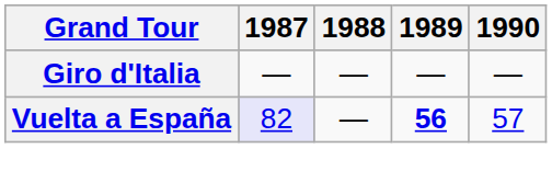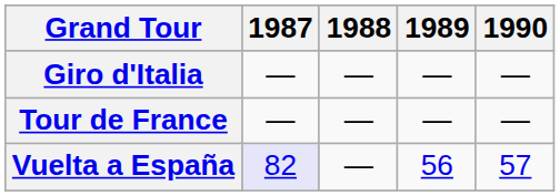 <table class="wikitable plainrowheaders">
 <tr>
 <th scope="col"><a href='#'>Grand Tour</a></th>
 <th scope="col">1987</th>
 <th scope="col">1988</th>
 <th scope="col">1989</th>
 <th scope="col">1990</th>
 </tr>
 <tr style="text-align:center;">
 <th scope="row"> <a href='#'>Giro d'Italia</a></th>
 <td>—</td>
 <td>—</td>
 <td>—</td>
 <td>—</td>
 </tr>
 <tr style="text-align:center;">
+<th scope="row"> <a href='#'>Tour de France</a></th>
+<td>—</td>
+<td>—</td>
+<td>—</td>
+<td>—</td>
+</tr>
+<tr style="text-align:center;">
 <th scope="row"> <a href='#'>Vuelta a España</a></th>
 <td style="background: lavender;"><a href='#'>82</a></td>
 <td>—</td>
-<td><strong><a href='#'>56</a></strong></td>
+<td><a href='#'>56</a></td>
 <td><a href='#'>57</a></td>
 </tr>
 </table>
